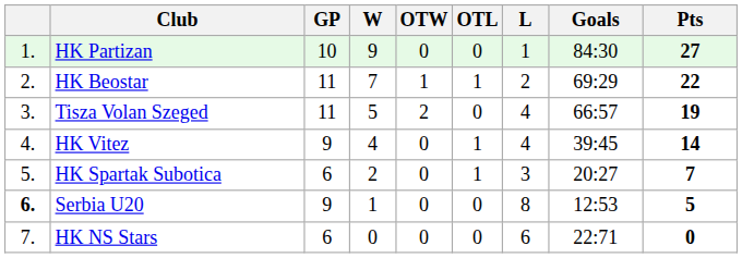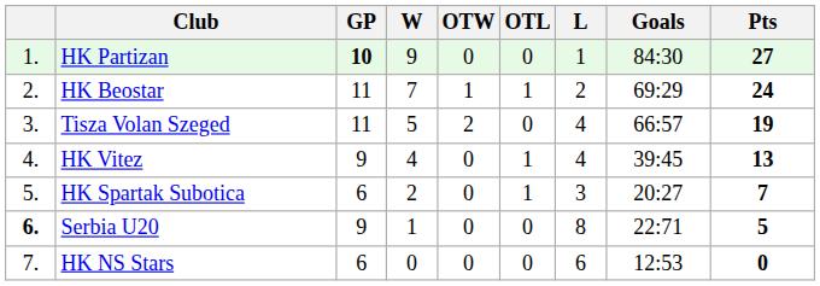 <table class="wikitable">
 <tr>
 <th width="30"></th>
 <th width="200">Club</th>
 <th width="30">GP</th>
 <th width="30">W</th>
 <th width="30">OTW</th>
 <th width="30">OTL</th>
 <th width="30">L</th>
 <th width="70">Goals</th>
 <th width="70">Pts</th>
 </tr>
 <tr bgcolor="#e6fae6" align="center">
 <td>1.</td>
 <td align="left"><a href='#'>HK Partizan</a></td>
-<td>10</td>
+<td><strong>10</strong></td>
 <td>9</td>
 <td>0</td>
 <td>0</td>
 <td>1</td>
 <td>84:30</td>
 <td><strong>27</strong></td>
 </tr>
 <tr bgcolor="#FFFFFF" align="center">
 <td>2.</td>
 <td align="left"><a href='#'>HK Beostar</a></td>
 <td>11</td>
 <td>7</td>
 <td>1</td>
 <td>1</td>
 <td>2</td>
 <td>69:29</td>
-<td><strong>22</strong></td>
+<td><strong>24</strong></td>
 </tr>
 <tr bgcolor="#FFFFFF" align="center">
 <td>3.</td>
 <td align="left"><a href='#'>Tisza Volan Szeged</a></td>
 <td>11</td>
 <td>5</td>
 <td>2</td>
 <td>0</td>
 <td>4</td>
 <td>66:57</td>
 <td><strong>19</strong></td>
 </tr>
 <tr bgcolor="#FFFFFF" align="center">
 <td>4.</td>
 <td align="left"><a href='#'>HK Vitez</a></td>
 <td>9</td>
 <td>4</td>
 <td>0</td>
 <td>1</td>
 <td>4</td>
 <td>39:45</td>
-<td><strong>14</strong></td>
+<td><strong>13</strong></td>
 </tr>
 <tr bgcolor="#FFFFFF" align="center">
 <td>5.</td>
 <td align="left"><a href='#'>HK Spartak Subotica</a></td>
 <td>6</td>
 <td>2</td>
 <td>0</td>
 <td>1</td>
 <td>3</td>
 <td>20:27</td>
 <td><strong>7</strong></td>
 </tr>
 <tr bgcolor="#FFFFFF" align="center">
 <td><strong>6.</strong></td>
 <td align="left"><a href='#'>Serbia U20</a></td>
 <td>9</td>
 <td>1</td>
 <td>0</td>
 <td>0</td>
 <td>8</td>
-<td>12:53</td>
+<td>22:71</td>
 <td><strong>5</strong></td>
 </tr>
 <tr bgcolor="#FFFFFF" align="center">
 <td>7.</td>
 <td align="left"><a href='#'>HK NS Stars</a></td>
 <td>6</td>
 <td>0</td>
 <td>0</td>
 <td>0</td>
 <td>6</td>
-<td>22:71</td>
+<td>12:53</td>
 <td><strong>0</strong></td>
 </tr>
 </table>
